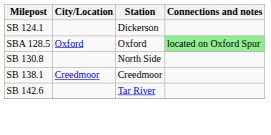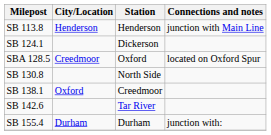 <table class="wikitable">
 <tr>
 <th>Milepost</th>
 <th>City/Location</th>
 <th>Station</th>
 <th>Connections and notes</th>
+</tr>
+<tr>
+<td>SB 113.8</td>
+<td><a href='#'>Henderson</a></td>
+<td>Henderson</td>
+<td>junction with <a href='#'>Main Line</a></td>
 </tr>
 <tr>
 <td>SB 124.1</td>
 <td></td>
 <td>Dickerson</td>
 <td></td>
 </tr>
 <tr>
 <td>SBA 128.5</td>
-<td><a href='#'>Oxford</a></td>
+<td><a href='#'>Creedmoor</a></td>
 <td>Oxford</td>
-<td style="background: lightgreen;">located on Oxford Spur</td>
+<td>located on Oxford Spur</td>
 </tr>
 <tr>
 <td>SB 130.8</td>
 <td></td>
 <td>North Side</td>
 <td></td>
 </tr>
 <tr>
 <td>SB 138.1</td>
-<td><a href='#'>Creedmoor</a></td>
+<td><a href='#'>Oxford</a></td>
 <td>Creedmoor</td>
 <td></td>
 </tr>
 <tr>
 <td>SB 142.6</td>
 <td></td>
 <td><a href='#'>Tar River</a></td>
 <td></td>
 </tr>
 <tr>
+<td>SB 155.4</td>
+<td><a href='#'>Durham</a></td>
+<td>Durham</td>
+<td>junction with:<br></td>
+</tr>
+<tr>
 </tr>
 </table>
